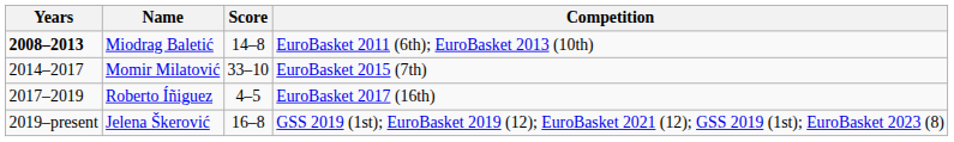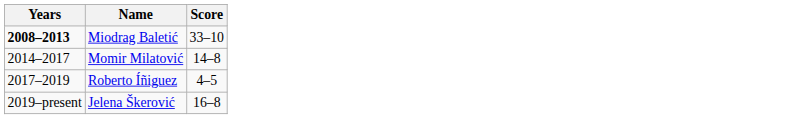 <table class="wikitable">
 <tr>
 <th>Years</th>
 <th>Name</th>
 <th>Score</th>
-<th>Competition</th>
 </tr>
 <tr>
 <td><strong>2008–2013</strong></td>
 <td> <a href='#'>Miodrag Baletić</a></td>
-<td align=center>14–8</td>
-<td><a href='#'>EuroBasket 2011</a> (6th); <a href='#'>EuroBasket 2013</a> (10th)</td>
+<td align=center>33–10</td>
 </tr>
 <tr>
 <td>2014–2017</td>
 <td> <a href='#'>Momir Milatović</a></td>
-<td align=center>33–10</td>
-<td><a href='#'>EuroBasket 2015</a> (7th)</td>
+<td align=center>14–8</td>
 </tr>
 <tr>
 <td>2017–2019</td>
 <td> <a href='#'>Roberto Íñiguez</a></td>
 <td align=center>4–5</td>
-<td><a href='#'>EuroBasket 2017</a> (16th)</td>
 </tr>
 <tr>
 <td>2019–present</td>
 <td> <a href='#'>Jelena Škerović</a></td>
 <td align=center>16–8</td>
-<td><a href='#'>GSS 2019</a> (1st); <a href='#'>EuroBasket 2019</a> (12); <a href='#'>EuroBasket 2021</a> (12); <a href='#'>GSS 2019</a> (1st); <a href='#'>EuroBasket 2023</a> (8)</td>
 </tr>
 </table>
